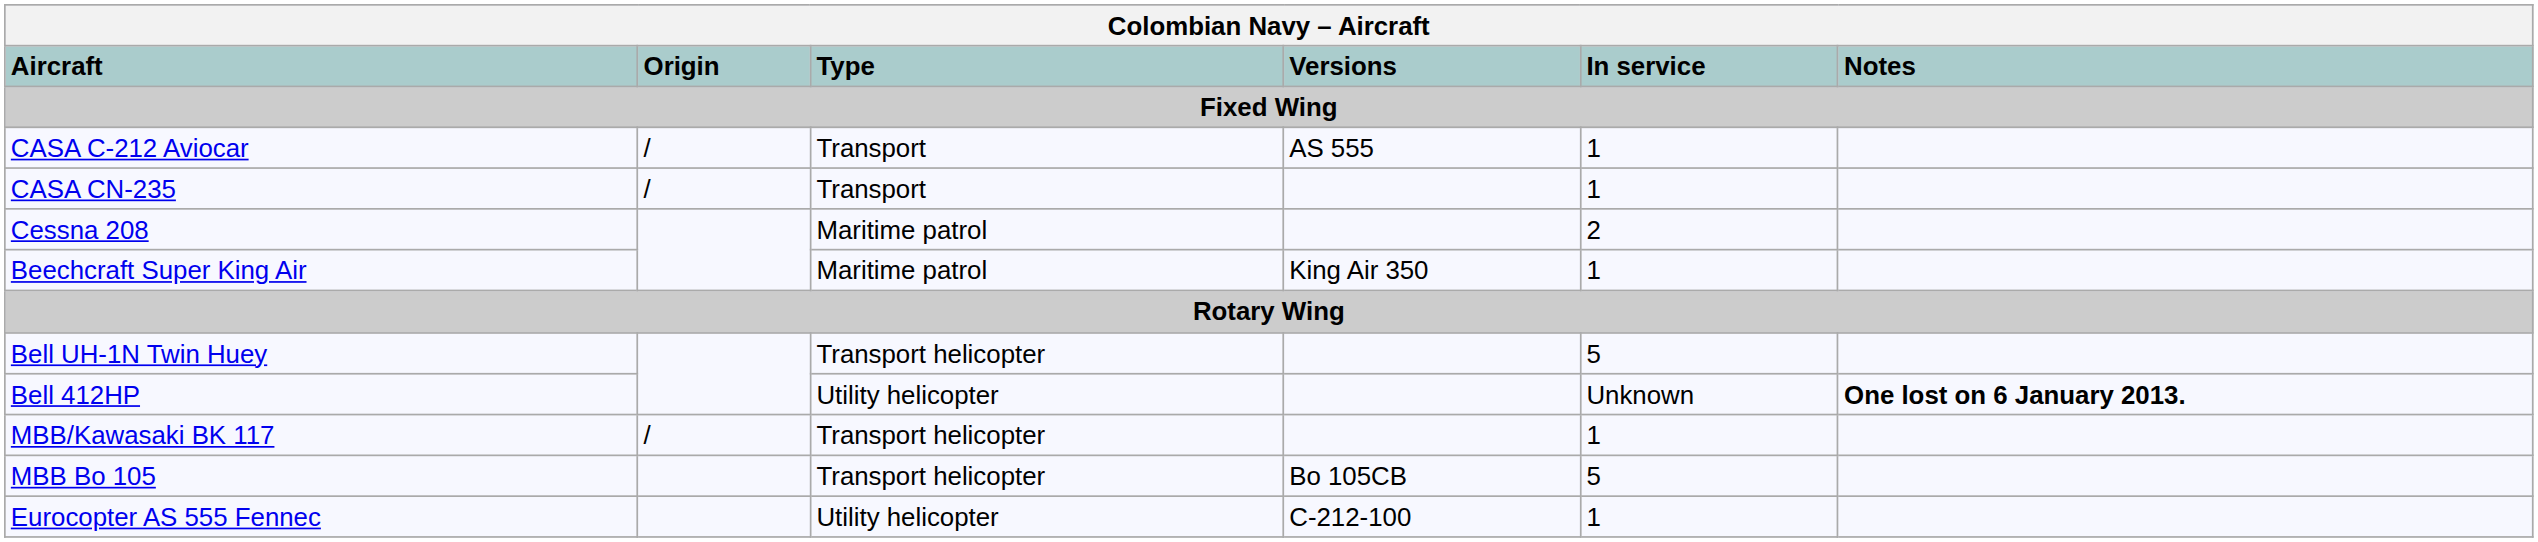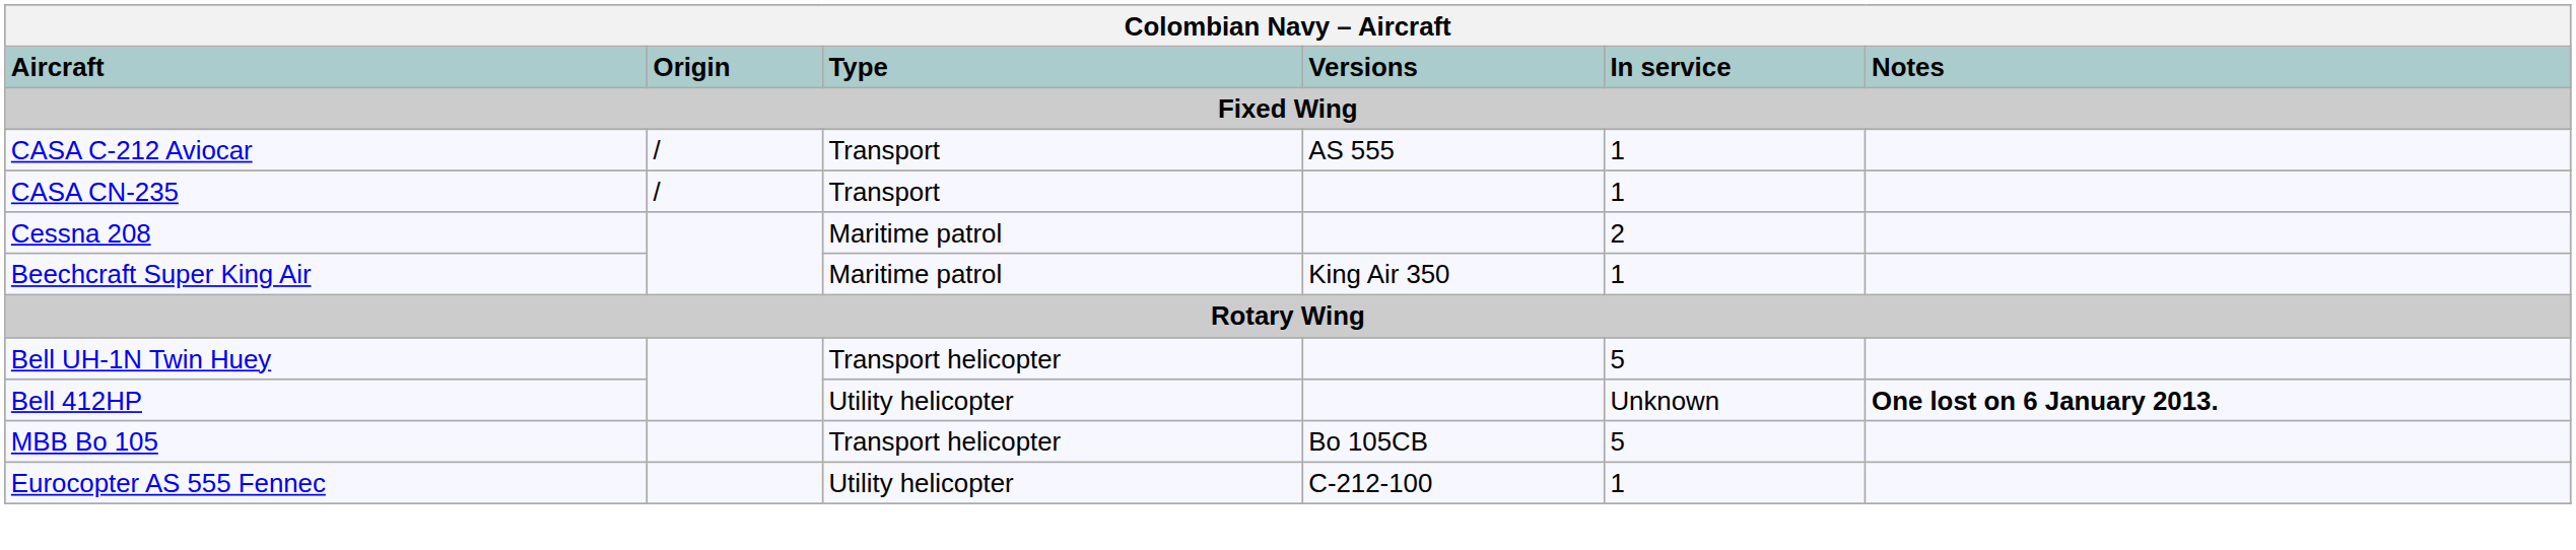 <table class="wikitable collapsible" style="width:75%; border:1px solid #8888aa; background:#f7f8ff; padding:5px; font-size:95%; margin:0 12px 12px 0;">
 <tr>
 <th colspan="6">Colombian Navy – Aircraft</th>
 </tr>
 <tr>
 <th style="text-align:left; background:#acc;">Aircraft</th>
 <th style="text-align:left; background:#acc;">Origin</th>
 <th style="text-align:left; background:#acc;">Type</th>
 <th style="text-align:left; background:#acc;">Versions</th>
 <th style="text-align:left; background:#acc;">In service</th>
 <th style="text-align:left; background:#acc;">Notes</th>
 </tr>
 <tr>
 <th colspan="6" style="background-color:#CCCCCC">Fixed Wing</th>
 </tr>
 <tr>
 <td><a href='#'>CASA C-212 Aviocar</a></td>
 <td> / </td>
 <td>Transport</td>
 <td>AS 555</td>
 <td>1</td>
 <td></td>
 </tr>
 <tr>
 <td><a href='#'>CASA CN-235</a></td>
 <td> / </td>
 <td>Transport</td>
 <td></td>
 <td>1</td>
 <td></td>
 </tr>
 <tr>
 <td><a href='#'>Cessna 208</a></td>
 <td rowspan="2"></td>
 <td>Maritime patrol</td>
 <td></td>
 <td>2</td>
 <td></td>
 </tr>
 <tr>
 <td><a href='#'>Beechcraft Super King Air</a></td>
 <td>Maritime patrol</td>
 <td>King Air 350</td>
 <td>1</td>
 <td></td>
 </tr>
 <tr>
 <th colspan="6" style="background-color:#CCCCCC">Rotary Wing</th>
 </tr>
 <tr>
 <td><a href='#'>Bell UH-1N Twin Huey</a></td>
 <td rowspan="2"></td>
 <td>Transport helicopter</td>
 <td></td>
 <td>5</td>
 <td></td>
 </tr>
 <tr>
 <td><a href='#'>Bell 412HP</a></td>
 <td>Utility helicopter</td>
 <td></td>
 <td>Unknown</td>
 <td><strong>One lost on 6 January 2013.</strong></td>
 </tr>
 <tr>
-<td><a href='#'>MBB/Kawasaki BK 117</a></td>
-<td> / </td>
-<td>Transport helicopter</td>
-<td></td>
-<td>1</td>
-<td></td>
-</tr>
-<tr>
 <td><a href='#'>MBB Bo 105</a></td>
 <td></td>
 <td>Transport helicopter</td>
 <td>Bo 105CB</td>
 <td>5</td>
 <td></td>
 </tr>
 <tr>
 <td><a href='#'>Eurocopter AS 555 Fennec</a></td>
 <td></td>
 <td>Utility helicopter</td>
 <td>C-212-100</td>
 <td>1</td>
 <td></td>
 </tr>
 </table>
